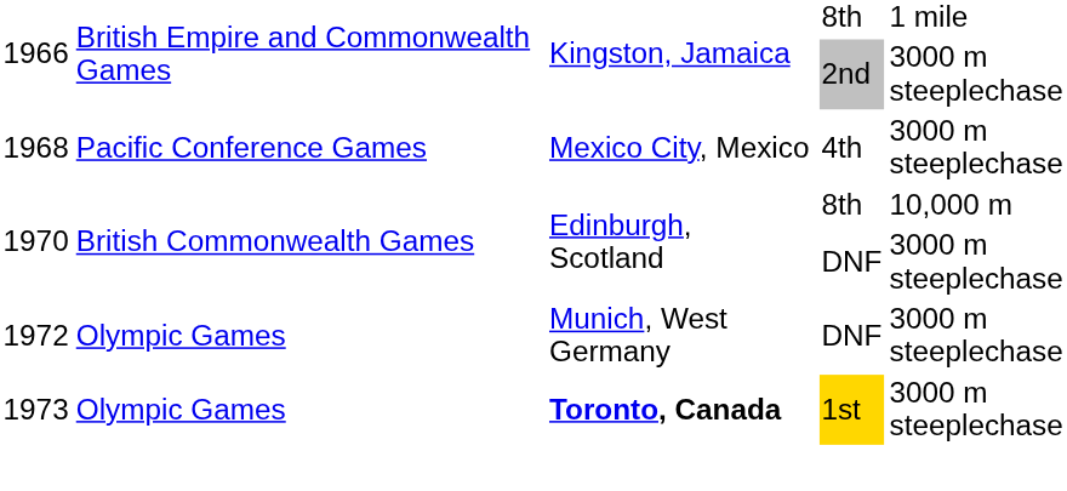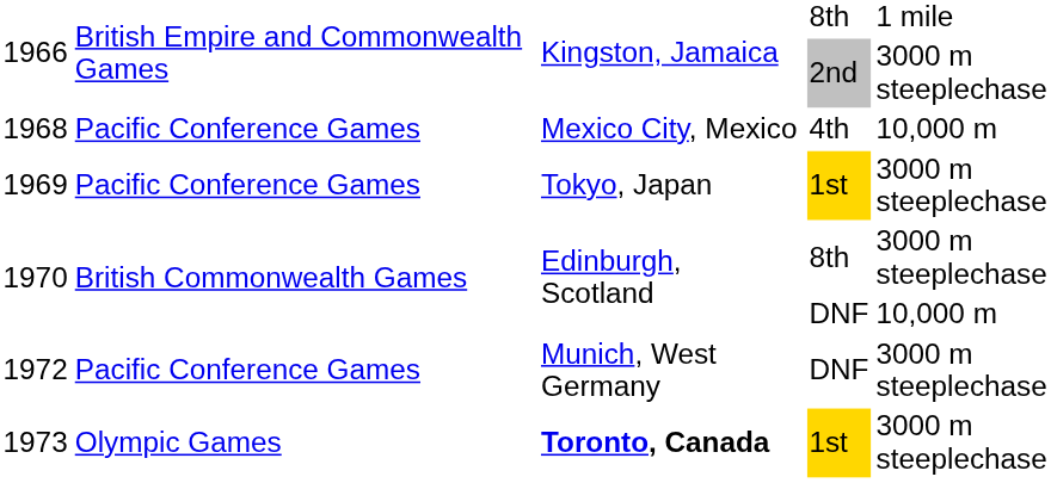 <table>
 <tr>
 <td rowspan=2>1966</td>
 <td rowspan=2><a href='#'>British Empire and Commonwealth Games</a></td>
 <td rowspan=2><a href='#'>Kingston, Jamaica</a></td>
 <td>8th</td>
 <td>1 mile</td>
 </tr>
 <tr>
 <td bgcolor="silver">2nd</td>
 <td>3000 m steeplechase</td>
 </tr>
 <tr>
 <td>1968</td>
 <td><a href='#'>Pacific Conference Games</a></td>
 <td><a href='#'>Mexico City</a>, Mexico</td>
 <td>4th</td>
+<td>10,000 m</td>
+</tr>
+<tr>
+<td>1969</td>
+<td><a href='#'>Pacific Conference Games</a></td>
+<td><a href='#'>Tokyo</a>, Japan</td>
+<td bgcolor="gold">1st</td>
 <td>3000 m steeplechase</td>
 </tr>
 <tr>
 <td rowspan=2>1970</td>
 <td rowspan=2><a href='#'>British Commonwealth Games</a></td>
 <td rowspan=2><a href='#'>Edinburgh</a>, Scotland</td>
 <td>8th</td>
+<td>3000 m steeplechase</td>
+</tr>
+<tr>
+<td>DNF</td>
 <td>10,000 m</td>
 </tr>
 <tr>
-<td>DNF</td>
-<td>3000 m steeplechase</td>
-</tr>
-<tr>
 <td>1972</td>
-<td><a href='#'>Olympic Games</a></td>
+<td><a href='#'>Pacific Conference Games</a></td>
 <td><a href='#'>Munich</a>, West Germany</td>
 <td>DNF</td>
 <td>3000 m steeplechase</td>
 </tr>
 <tr>
 <td>1973</td>
 <td><a href='#'>Olympic Games</a></td>
 <td><strong><a href='#'>Toronto</a>, Canada</strong></td>
 <td bgcolor="gold">1st</td>
 <td>3000 m steeplechase</td>
 </tr>
 </table>
